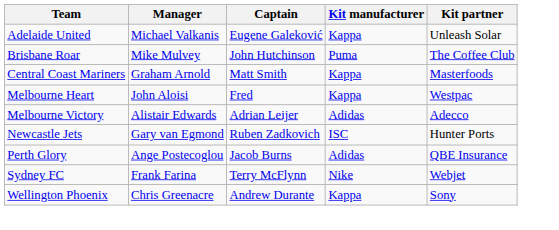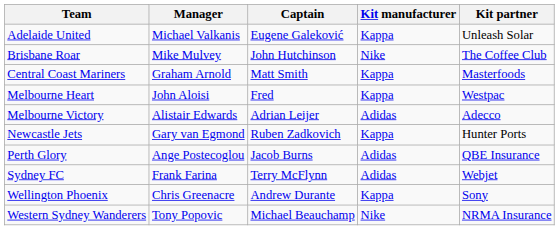 <table class="wikitable">
 <tr>
 <th>Team</th>
 <th>Manager</th>
 <th>Captain</th>
 <th><a href='#'>Kit</a> manufacturer</th>
 <th>Kit partner</th>
 </tr>
 <tr>
 <td><a href='#'>Adelaide United</a></td>
 <td> <a href='#'>Michael Valkanis</a></td>
 <td> <a href='#'>Eugene Galeković</a></td>
 <td><a href='#'>Kappa</a></td>
 <td>Unleash Solar</td>
 </tr>
 <tr>
 <td><a href='#'>Brisbane Roar</a></td>
 <td> <a href='#'>Mike Mulvey</a></td>
 <td> <a href='#'>John Hutchinson</a></td>
-<td><a href='#'>Puma</a></td>
+<td><a href='#'>Nike</a></td>
 <td><a href='#'>The Coffee Club</a></td>
 </tr>
 <tr>
 <td><a href='#'>Central Coast Mariners</a></td>
 <td> <a href='#'>Graham Arnold</a></td>
 <td> <a href='#'>Matt Smith</a></td>
 <td><a href='#'>Kappa</a></td>
 <td><a href='#'>Masterfoods</a></td>
 </tr>
 <tr>
 <td><a href='#'>Melbourne Heart</a></td>
 <td> <a href='#'>John Aloisi</a></td>
 <td> <a href='#'>Fred</a></td>
 <td><a href='#'>Kappa</a></td>
 <td><a href='#'>Westpac</a></td>
 </tr>
 <tr>
 <td><a href='#'>Melbourne Victory</a></td>
 <td> <a href='#'>Alistair Edwards</a></td>
 <td> <a href='#'>Adrian Leijer</a></td>
 <td><a href='#'>Adidas</a></td>
 <td><a href='#'>Adecco</a></td>
 </tr>
 <tr>
 <td><a href='#'>Newcastle Jets</a></td>
 <td> <a href='#'>Gary van Egmond</a></td>
 <td> <a href='#'>Ruben Zadkovich</a></td>
-<td><a href='#'>ISC</a></td>
+<td><a href='#'>Kappa</a></td>
 <td>Hunter Ports</td>
 </tr>
 <tr>
 <td><a href='#'>Perth Glory</a></td>
 <td> <a href='#'>Ange Postecoglou</a></td>
 <td> <a href='#'>Jacob Burns</a></td>
 <td><a href='#'>Adidas</a></td>
 <td><a href='#'>QBE Insurance</a></td>
 </tr>
 <tr>
 <td><a href='#'>Sydney FC</a></td>
 <td> <a href='#'>Frank Farina</a></td>
 <td> <a href='#'>Terry McFlynn</a></td>
-<td><a href='#'>Nike</a></td>
+<td><a href='#'>Adidas</a></td>
 <td><a href='#'>Webjet</a></td>
 </tr>
 <tr>
 <td><a href='#'>Wellington Phoenix</a></td>
 <td> <a href='#'>Chris Greenacre</a></td>
 <td> <a href='#'>Andrew Durante</a></td>
 <td><a href='#'>Kappa</a></td>
 <td><a href='#'>Sony</a></td>
 </tr>
+<tr>
+<td><a href='#'>Western Sydney Wanderers</a></td>
+<td> <a href='#'>Tony Popovic</a></td>
+<td> <a href='#'>Michael Beauchamp</a></td>
+<td><a href='#'>Nike</a></td>
+<td><a href='#'>NRMA Insurance</a></td>
+</tr>
 </table>
